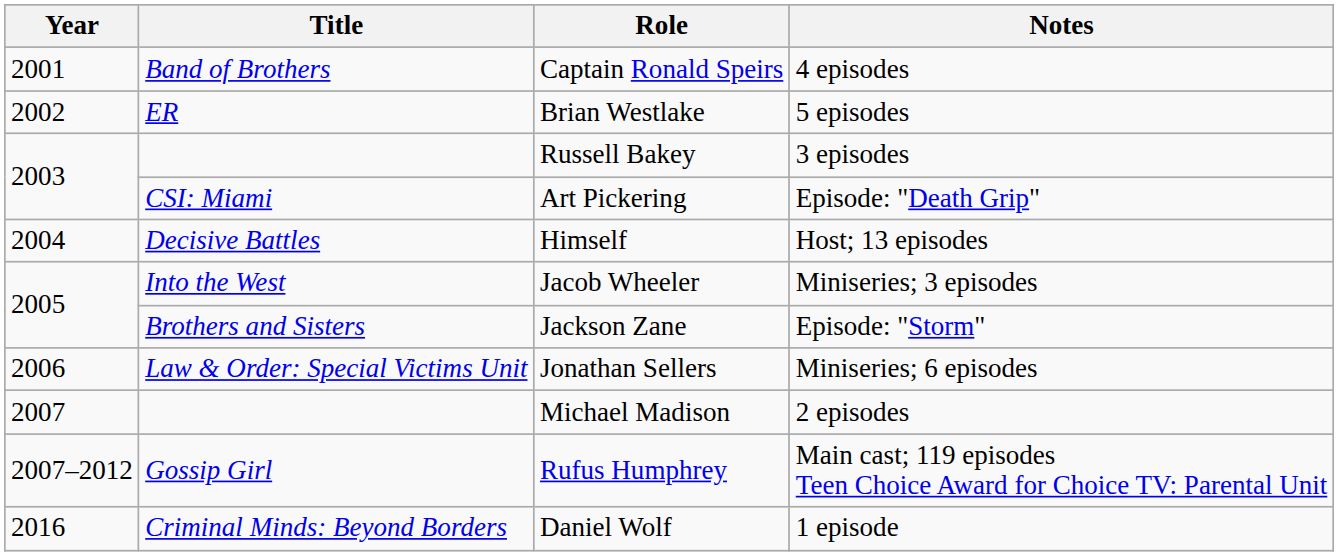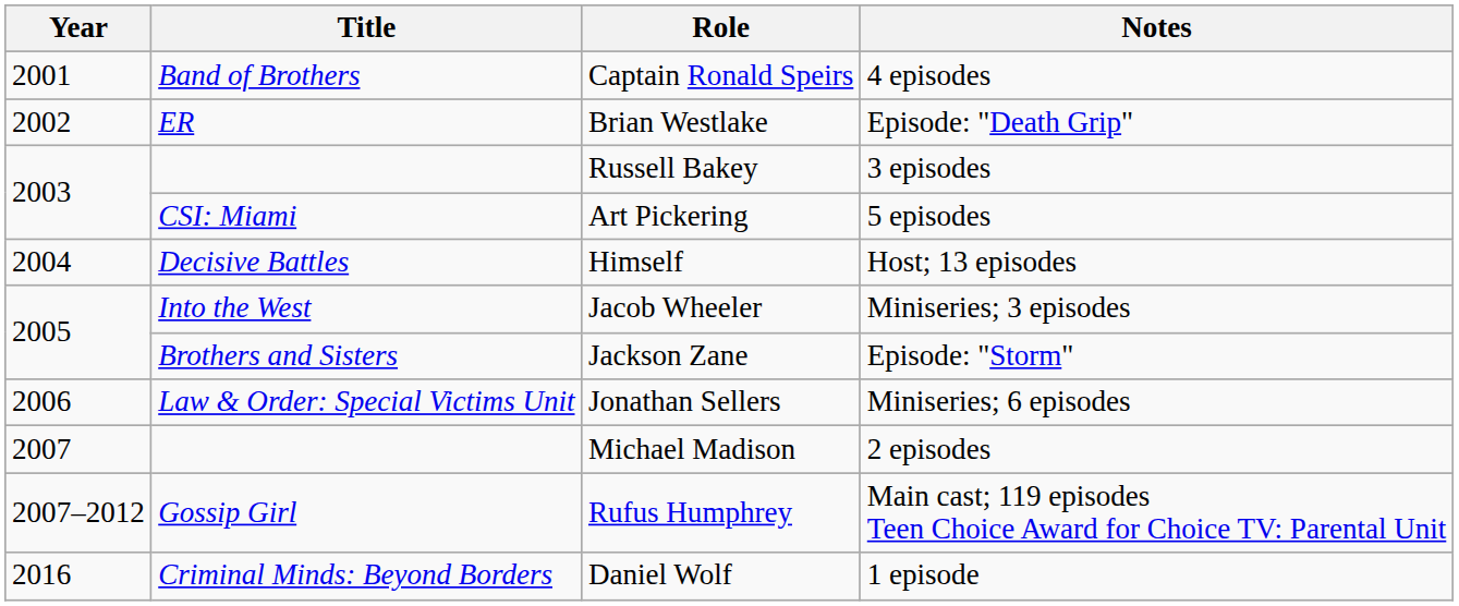 <table class="wikitable sortable">
 <tr>
 <th>Year</th>
 <th>Title</th>
 <th>Role</th>
 <th class="unsortable">Notes</th>
 </tr>
 <tr>
 <td>2001</td>
 <td><em><a href='#'>Band of Brothers</a></em></td>
 <td>Captain <a href='#'>Ronald Speirs</a></td>
 <td>4 episodes</td>
 </tr>
 <tr>
 <td>2002</td>
 <td><em><a href='#'>ER</a></em></td>
 <td>Brian Westlake</td>
-<td>5 episodes</td>
+<td>Episode: "<a href='#'>Death Grip</a>"</td>
 </tr>
 <tr>
 <td rowspan="2">2003</td>
 <td><em></em></td>
 <td>Russell Bakey</td>
 <td>3 episodes</td>
 </tr>
 <tr>
 <td><em><a href='#'>CSI: Miami</a></em></td>
 <td>Art Pickering</td>
-<td>Episode: "<a href='#'>Death Grip</a>"</td>
+<td>5 episodes</td>
 </tr>
 <tr>
 <td>2004</td>
 <td><em><a href='#'>Decisive Battles</a></em></td>
 <td>Himself</td>
 <td>Host; 13 episodes</td>
 </tr>
 <tr>
 <td rowspan="2">2005</td>
 <td><em><a href='#'>Into the West</a></em></td>
 <td>Jacob Wheeler</td>
 <td>Miniseries; 3 episodes</td>
 </tr>
 <tr>
 <td><em><a href='#'>Brothers and Sisters</a></em></td>
 <td>Jackson Zane</td>
 <td>Episode: "<a href='#'>Storm</a>"</td>
 </tr>
 <tr>
 <td>2006</td>
 <td><em><a href='#'>Law & Order: Special Victims Unit</a></em></td>
 <td>Jonathan Sellers</td>
 <td>Miniseries; 6 episodes</td>
 </tr>
 <tr>
 <td>2007</td>
 <td><em></em></td>
 <td>Michael Madison</td>
 <td>2 episodes</td>
 </tr>
 <tr>
 <td>2007–2012</td>
 <td><em><a href='#'>Gossip Girl</a></em></td>
 <td><a href='#'>Rufus Humphrey</a></td>
 <td>Main cast; 119 episodes<br><a href='#'>Teen Choice Award for Choice TV: Parental Unit</a></td>
 </tr>
 <tr>
 <td>2016</td>
 <td><em><a href='#'>Criminal Minds: Beyond Borders</a></em></td>
 <td>Daniel Wolf</td>
 <td>1 episode</td>
 </tr>
 </table>
